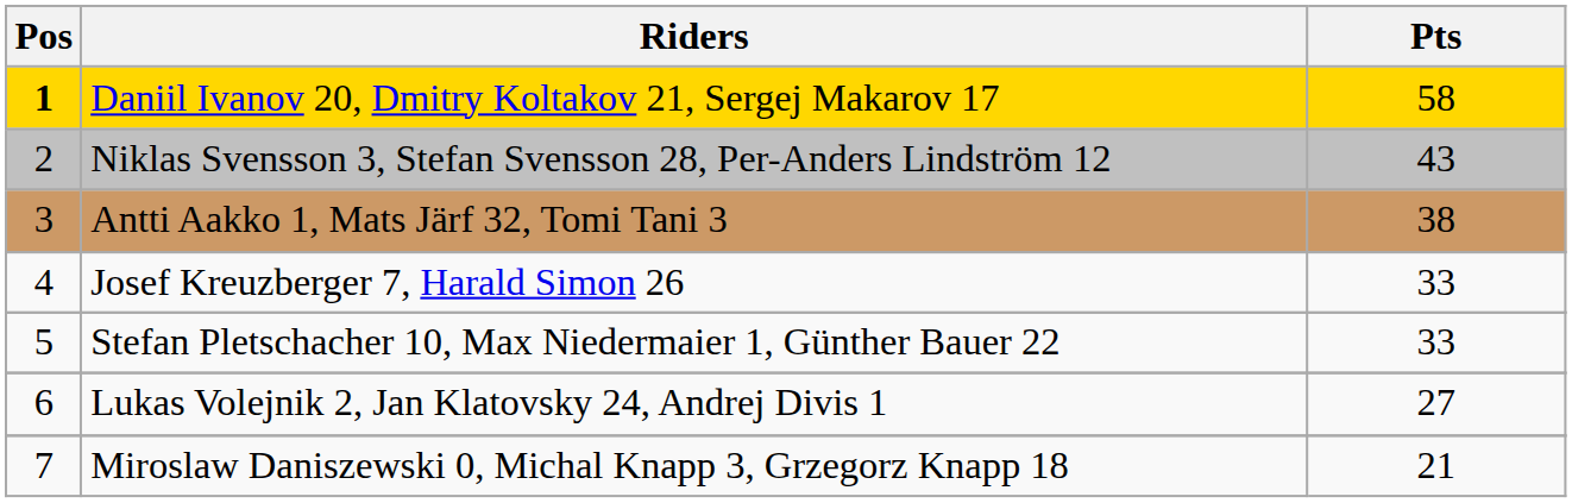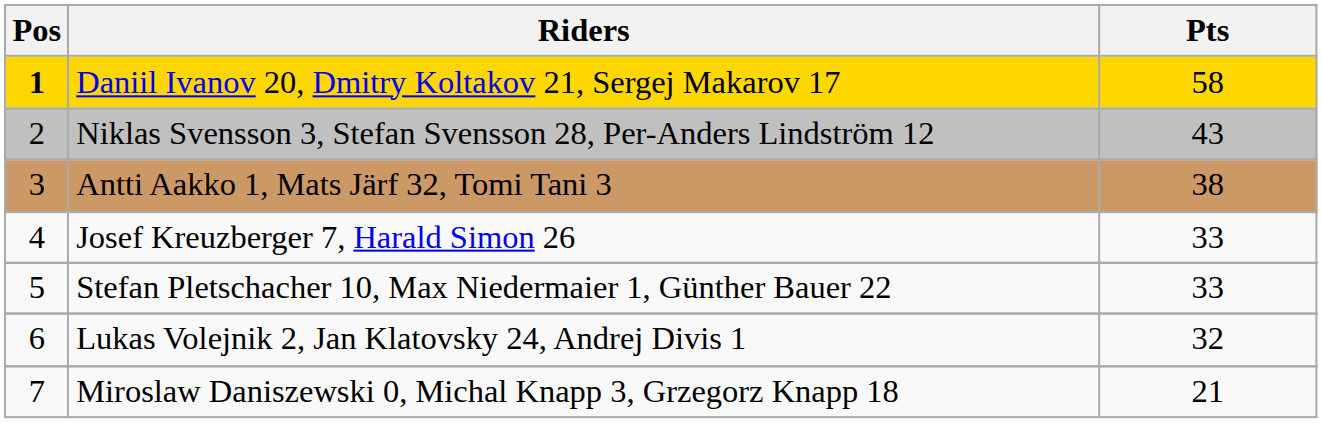 <table class="wikitable" style="font-size: 100%">
 <tr>
 <th width=20>Pos</th>
 <th width=500>Riders</th>
 <th width=100>Pts</th>
 </tr>
 <tr align=center style="background-color: gold;">
 <td><strong>1</strong></td>
 <td align="left"> <a href='#'>Daniil Ivanov</a> 20, <a href='#'>Dmitry Koltakov</a> 21, Sergej Makarov 17</td>
 <td>58</td>
 </tr>
 <tr align=center style="background-color: silver;">
 <td>2</td>
 <td align="left"> Niklas Svensson 3, Stefan Svensson 28, Per-Anders Lindström 12</td>
 <td>43</td>
 </tr>
 <tr align=center style="background-color: #cc9966;">
 <td>3</td>
 <td align="left"> Antti Aakko 1, Mats Järf 32, Tomi Tani 3</td>
 <td>38</td>
 </tr>
 <tr>
 </tr>
 <tr align=center>
 <td>4</td>
 <td align="left"> Josef Kreuzberger 7, <a href='#'>Harald Simon</a> 26</td>
 <td>33</td>
 </tr>
 <tr>
 </tr>
 <tr align=center>
 <td>5</td>
 <td align="left"> Stefan Pletschacher 10, Max Niedermaier 1, Günther Bauer 22</td>
 <td>33</td>
 </tr>
 <tr>
 </tr>
 <tr align=center>
 <td>6</td>
 <td align="left"> Lukas Volejnik 2, Jan Klatovsky 24, Andrej Divis 1</td>
-<td>27</td>
+<td>32</td>
 </tr>
 <tr>
 </tr>
 <tr align=center>
 <td>7</td>
 <td align="left"> Miroslaw Daniszewski 0, Michal Knapp 3, Grzegorz Knapp 18</td>
 <td>21</td>
 </tr>
 </table>
